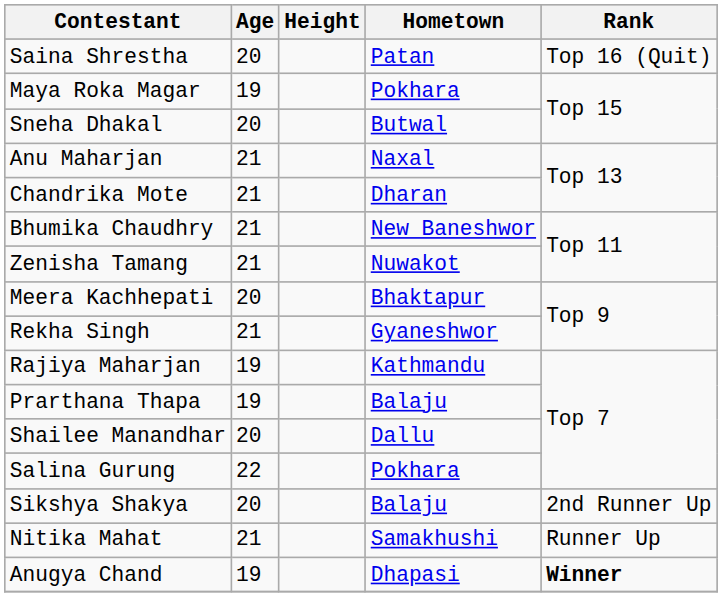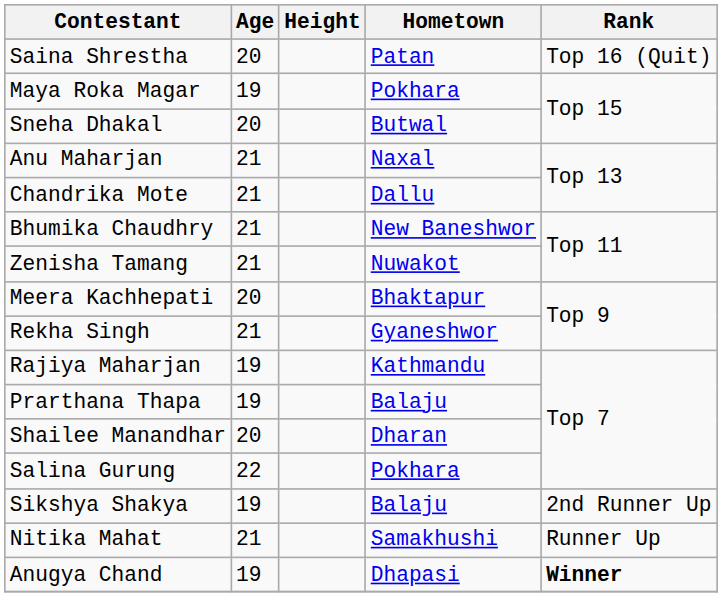 <table class="wikitable sortable">
 <tr>
 <th>Contestant</th>
 <th>Age</th>
 <th>Height</th>
 <th>Hometown</th>
 <th>Rank</th>
 </tr>
 <tr>
 <td>Saina Shrestha</td>
 <td>20</td>
 <td></td>
 <td><a href='#'>Patan</a></td>
 <td>Top 16 (Quit)</td>
 </tr>
 <tr>
 <td>Maya Roka Magar</td>
 <td>19</td>
 <td></td>
 <td><a href='#'>Pokhara</a></td>
 <td rowspan="2">Top 15</td>
 </tr>
 <tr>
 <td>Sneha Dhakal</td>
 <td>20</td>
 <td></td>
 <td><a href='#'>Butwal</a></td>
 </tr>
 <tr>
 <td>Anu Maharjan</td>
 <td>21</td>
 <td></td>
 <td><a href='#'>Naxal</a></td>
 <td rowspan="2">Top 13</td>
 </tr>
 <tr>
 <td>Chandrika Mote</td>
 <td>21</td>
 <td></td>
-<td><a href='#'>Dharan</a></td>
+<td><a href='#'>Dallu</a></td>
 </tr>
 <tr>
 <td>Bhumika Chaudhry</td>
 <td>21</td>
 <td></td>
 <td><a href='#'>New Baneshwor</a></td>
 <td rowspan="2">Top 11</td>
 </tr>
 <tr>
 <td>Zenisha Tamang</td>
 <td>21</td>
 <td></td>
 <td><a href='#'>Nuwakot</a></td>
 </tr>
 <tr>
 <td>Meera Kachhepati</td>
 <td>20</td>
 <td></td>
 <td><a href='#'>Bhaktapur</a></td>
 <td rowspan="2">Top 9</td>
 </tr>
 <tr>
 <td>Rekha Singh</td>
 <td>21</td>
 <td></td>
 <td><a href='#'>Gyaneshwor</a></td>
 </tr>
 <tr>
 <td>Rajiya Maharjan</td>
 <td>19</td>
 <td></td>
 <td><a href='#'>Kathmandu</a></td>
 <td rowspan="4">Top 7</td>
 </tr>
 <tr>
 <td>Prarthana Thapa</td>
 <td>19</td>
 <td></td>
 <td><a href='#'>Balaju</a></td>
 </tr>
 <tr>
 <td>Shailee Manandhar</td>
 <td>20</td>
 <td></td>
-<td><a href='#'>Dallu</a></td>
+<td><a href='#'>Dharan</a></td>
 </tr>
 <tr>
 <td>Salina Gurung</td>
 <td>22</td>
 <td></td>
 <td><a href='#'>Pokhara</a></td>
 </tr>
 <tr>
 <td>Sikshya Shakya</td>
-<td>20</td>
+<td>19</td>
 <td></td>
 <td><a href='#'>Balaju</a></td>
 <td>2nd Runner Up</td>
 </tr>
 <tr>
 <td>Nitika Mahat</td>
 <td>21</td>
 <td></td>
 <td><a href='#'>Samakhushi</a></td>
 <td>Runner Up</td>
 </tr>
 <tr>
 <td>Anugya Chand</td>
 <td>19</td>
 <td></td>
 <td><a href='#'>Dhapasi</a></td>
 <td><strong>Winner</strong></td>
 </tr>
 <tr>
 </tr>
 </table>
